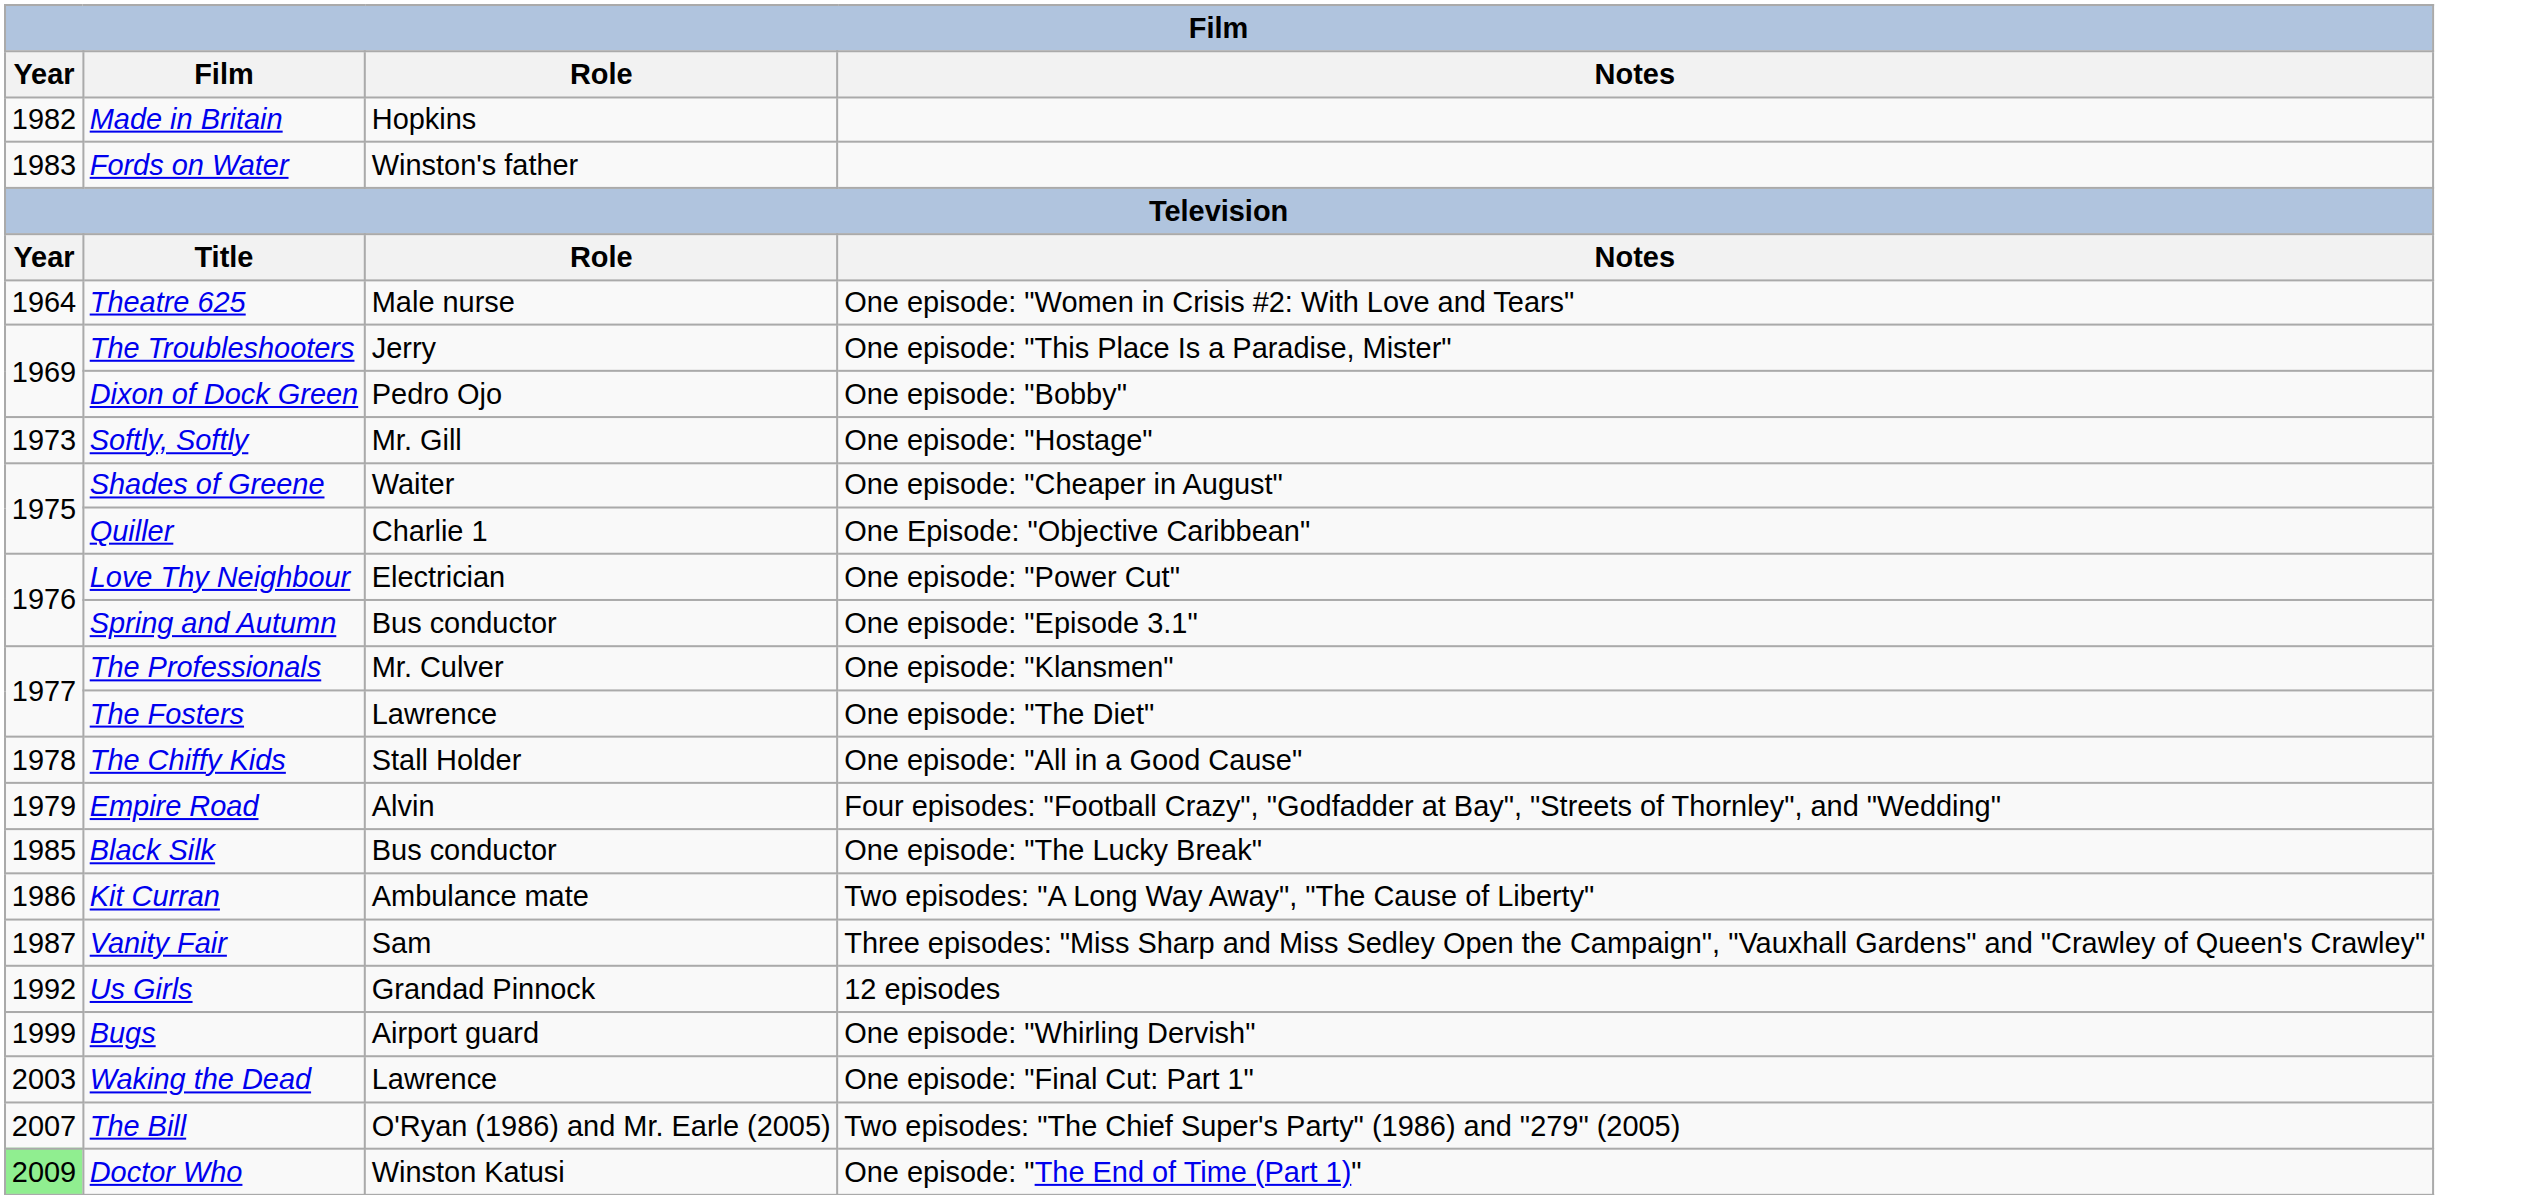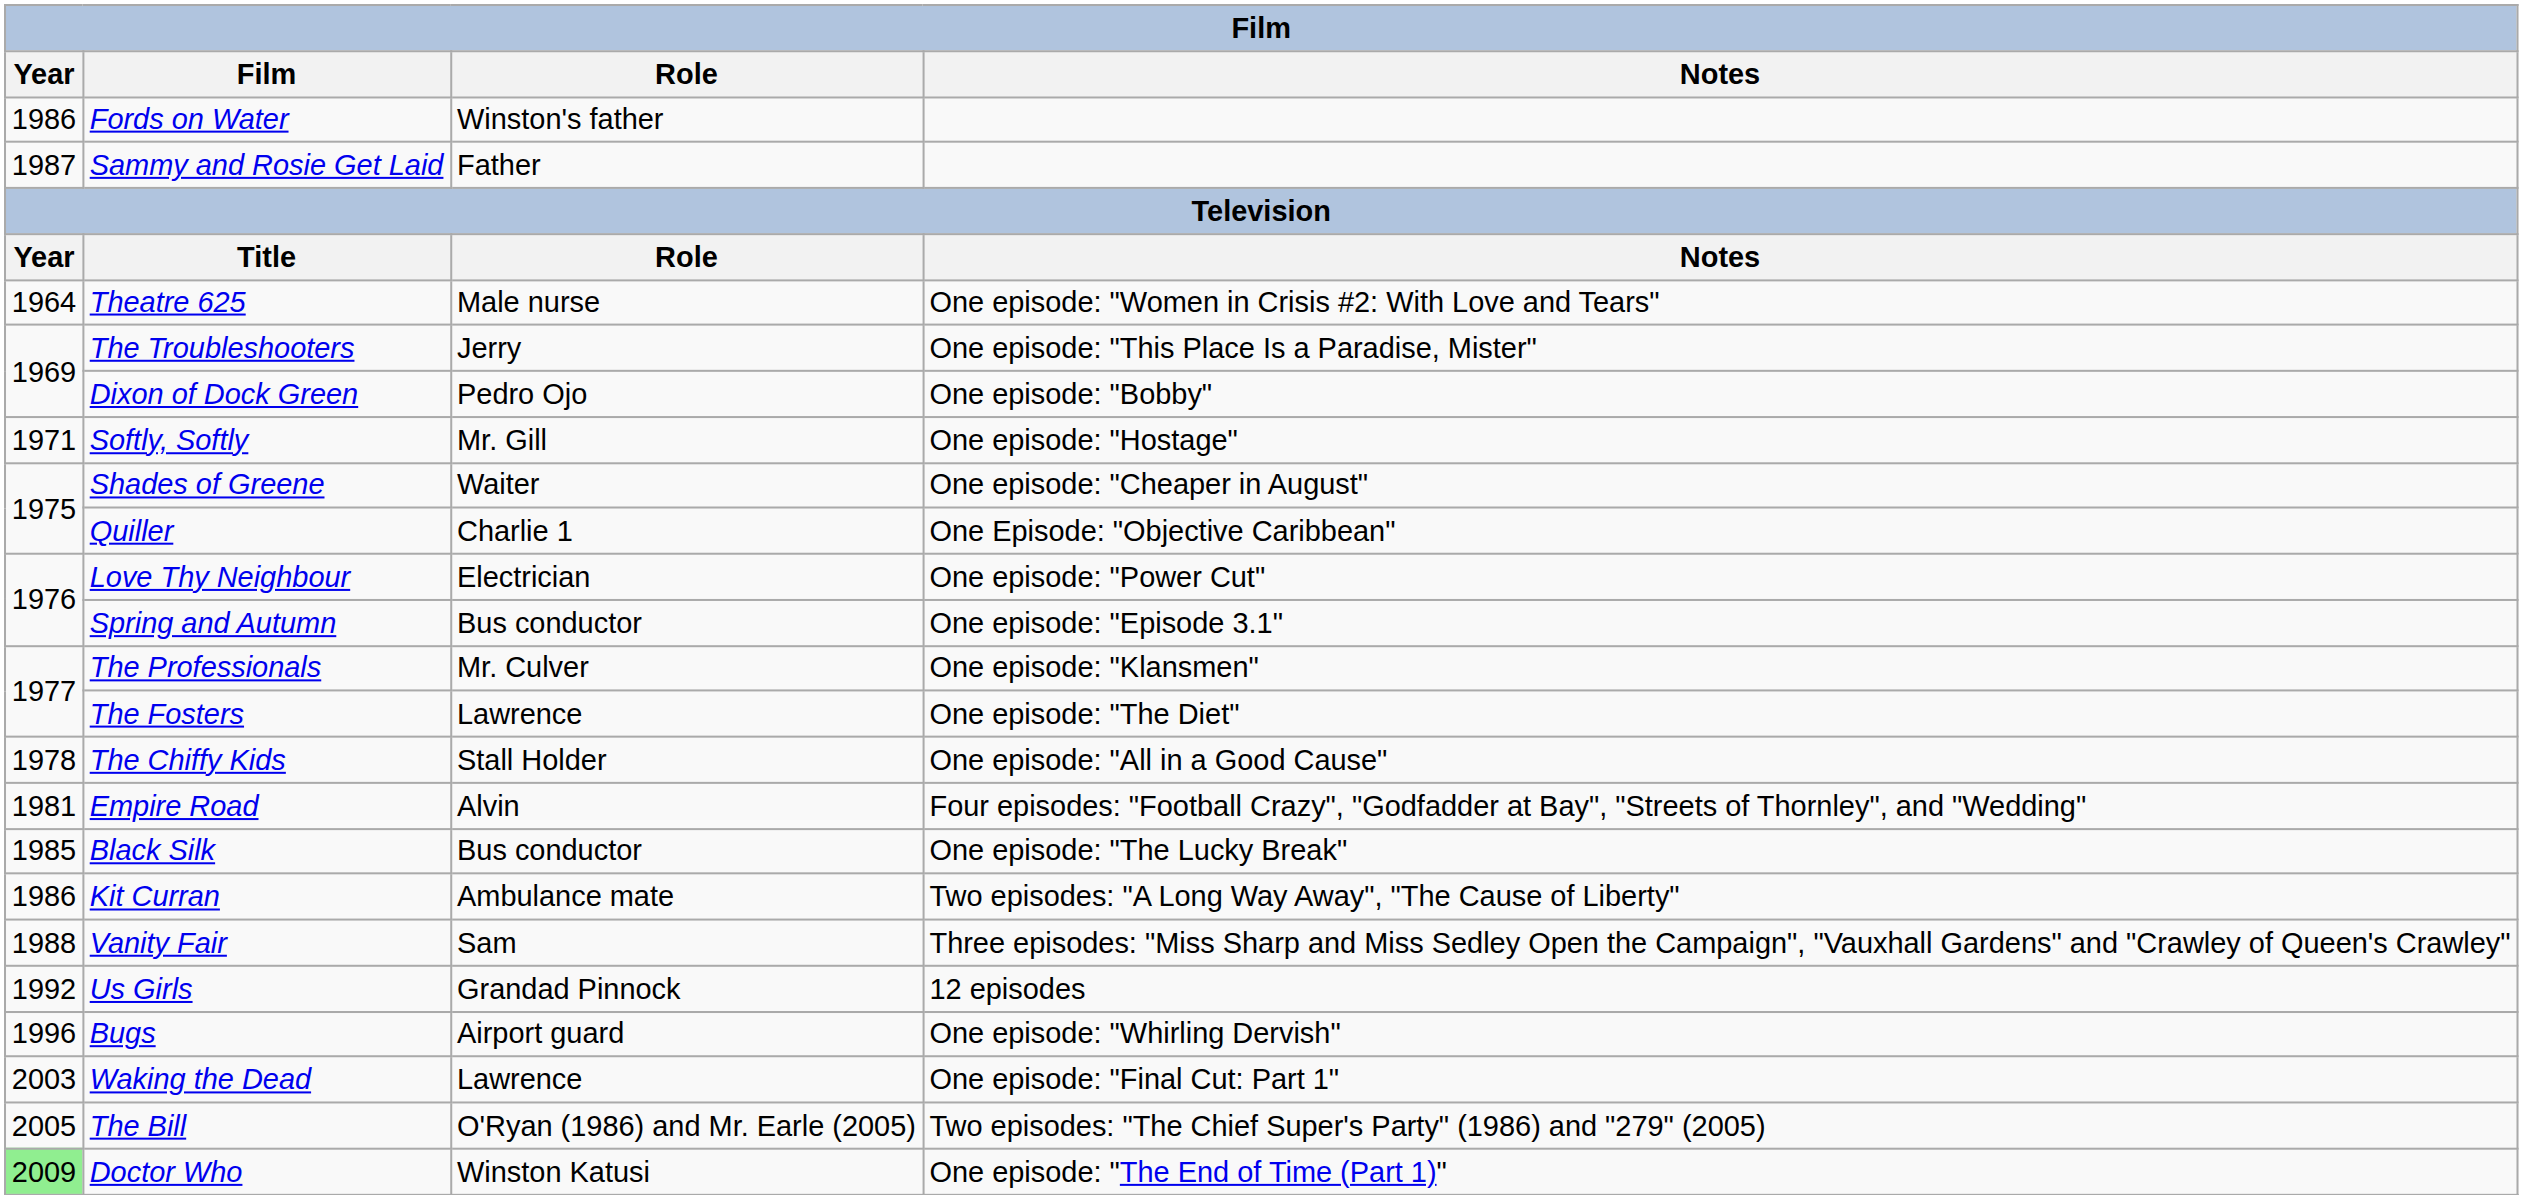 <table class="wikitable" style="font-size:90%">
 <tr>
 <th colspan=4 style="background:lightsteelblue;">Film</th>
 </tr>
 <tr>
 <th>Year</th>
 <th>Film</th>
 <th>Role</th>
 <th>Notes</th>
 </tr>
 <tr>
-<td>1982</td>
-<td><em><a href='#'>Made in Britain</a></em></td>
-<td>Hopkins</td>
+<td>1986</td>
+<td><em><a href='#'>Fords on Water</a></em></td>
+<td>Winston's father</td>
 <td></td>
 </tr>
 <tr>
-<td>1983</td>
-<td><em><a href='#'>Fords on Water</a></em></td>
-<td>Winston's father</td>
+<td>1987</td>
+<td><em><a href='#'>Sammy and Rosie Get Laid</a></em></td>
+<td>Father</td>
 <td></td>
 </tr>
 <tr>
 <th colspan=4 style="background:lightsteelblue;">Television</th>
 </tr>
 <tr>
 <th>Year</th>
 <th>Title</th>
 <th>Role</th>
 <th>Notes</th>
 </tr>
 <tr>
 <td>1964</td>
 <td><em><a href='#'>Theatre 625</a></em></td>
 <td>Male nurse</td>
 <td>One episode: "Women in Crisis #2: With Love and Tears"</td>
 </tr>
 <tr>
 <td rowspan=2>1969</td>
 <td><em><a href='#'>The Troubleshooters</a></em></td>
 <td>Jerry</td>
 <td>One episode: "This Place Is a Paradise, Mister"</td>
 </tr>
 <tr>
 <td><em><a href='#'>Dixon of Dock Green</a></em></td>
 <td>Pedro Ojo</td>
 <td>One episode: "Bobby"</td>
 </tr>
 <tr>
-<td>1973</td>
+<td>1971</td>
 <td><em><a href='#'>Softly, Softly</a></em></td>
 <td>Mr. Gill</td>
 <td>One episode: "Hostage"</td>
 </tr>
 <tr>
 <td rowspan=2>1975</td>
 <td><em><a href='#'>Shades of Greene</a></em></td>
 <td>Waiter</td>
 <td>One episode: "Cheaper in August"</td>
 </tr>
 <tr>
 <td><em><a href='#'>Quiller</a></em></td>
 <td>Charlie 1</td>
 <td>One Episode: "Objective Caribbean"</td>
 </tr>
 <tr>
 <td rowspan=2>1976</td>
 <td><em><a href='#'>Love Thy Neighbour</a></em></td>
 <td>Electrician</td>
 <td>One episode: "Power Cut"</td>
 </tr>
 <tr>
 <td><em><a href='#'>Spring and Autumn</a></em></td>
 <td>Bus conductor</td>
 <td>One episode: "Episode 3.1"</td>
 </tr>
 <tr>
 <td rowspan=2>1977</td>
 <td><em><a href='#'>The Professionals</a></em></td>
 <td>Mr. Culver</td>
 <td>One episode: "Klansmen"</td>
 </tr>
 <tr>
 <td><em><a href='#'>The Fosters</a></em></td>
 <td>Lawrence</td>
 <td>One episode: "The Diet"</td>
 </tr>
 <tr>
 <td>1978</td>
 <td><em><a href='#'>The Chiffy Kids</a></em></td>
 <td>Stall Holder</td>
 <td>One episode: "All in a Good Cause"</td>
 </tr>
 <tr>
-<td>1979</td>
+<td>1981</td>
 <td><em><a href='#'>Empire Road</a></em></td>
 <td>Alvin</td>
 <td>Four episodes: "Football Crazy", "Godfadder at Bay", "Streets of Thornley", and "Wedding"</td>
 </tr>
 <tr>
 <td>1985</td>
 <td><em><a href='#'>Black Silk</a></em></td>
 <td>Bus conductor</td>
 <td>One episode: "The Lucky Break"</td>
 </tr>
 <tr>
 <td>1986</td>
 <td><em><a href='#'>Kit Curran</a></em></td>
 <td>Ambulance mate</td>
 <td>Two episodes: "A Long Way Away", "The Cause of Liberty"</td>
 </tr>
 <tr>
-<td>1987</td>
+<td>1988</td>
 <td><em><a href='#'>Vanity Fair</a></em></td>
 <td>Sam</td>
 <td>Three episodes: "Miss Sharp and Miss Sedley Open the Campaign", "Vauxhall Gardens" and "Crawley of Queen's Crawley"</td>
 </tr>
 <tr>
 <td>1992</td>
 <td><em><a href='#'>Us Girls</a></em></td>
 <td>Grandad Pinnock</td>
 <td>12 episodes</td>
 </tr>
 <tr>
-<td>1999</td>
+<td>1996</td>
 <td><em><a href='#'>Bugs</a></em></td>
 <td>Airport guard</td>
 <td>One episode: "Whirling Dervish"</td>
 </tr>
 <tr>
 <td>2003</td>
 <td><em><a href='#'>Waking the Dead</a></em></td>
 <td>Lawrence</td>
 <td>One episode: "Final Cut: Part 1"</td>
 </tr>
 <tr>
-<td>2007</td>
+<td>2005</td>
 <td><em><a href='#'>The Bill</a></em></td>
 <td>O'Ryan (1986) and Mr. Earle (2005)</td>
 <td>Two episodes: "The Chief Super's Party" (1986) and "279" (2005)</td>
 </tr>
 <tr>
 <td style="background: lightgreen;">2009</td>
 <td><em><a href='#'>Doctor Who</a></em></td>
 <td>Winston Katusi</td>
 <td>One episode: "<a href='#'>The End of Time (Part 1)</a>"</td>
 </tr>
 <tr>
 </tr>
 </table>
